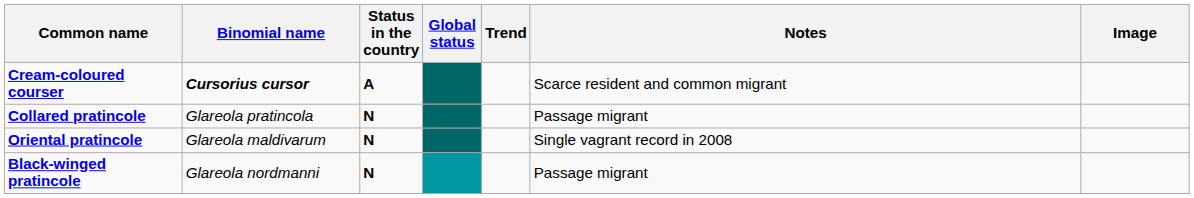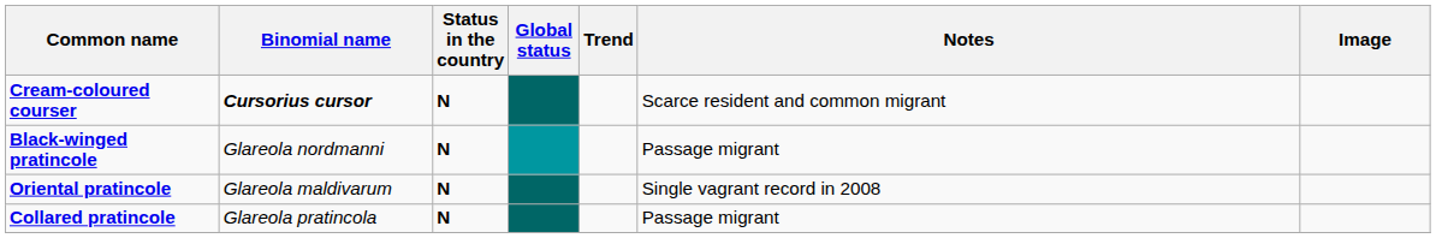 <table class="wikitable sortable">
 <tr>
 <th width="15%">Common name</th>
 <th width="15%"><a href='#'>Binomial name</a></th>
 <th width="1%">Status in the country</th>
 <th width="5%"><a href='#'>Global status</a></th>
 <th width="1%">Trend</th>
 <th class="unsortable">Notes</th>
 <th class="unsortable">Image</th>
 </tr>
 <tr>
 <td><strong><a href='#'>Cream-coloured courser</a></strong></td>
 <td><strong><em>Cursorius cursor</em></strong></td>
-<td><strong>A</strong></td>
+<td><strong>N</strong></td>
 <td align=center style="background: #006666"></td>
 <td align=center></td>
 <td>Scarce resident and common migrant</td>
 <td></td>
 </tr>
 <tr>
-<td><strong><a href='#'>Collared pratincole</a></strong></td>
-<td><em>Glareola pratincola</em></td>
+<td><strong><a href='#'>Black-winged pratincole</a></strong></td>
+<td><em>Glareola nordmanni</em></td>
 <td><strong>N</strong></td>
-<td align=center style="background: #006666"></td>
+<td align=center style="background: #0097a0"></td>
 <td align=center></td>
 <td>Passage migrant</td>
 <td></td>
 </tr>
 <tr>
 <td><strong><a href='#'>Oriental pratincole</a></strong></td>
 <td><em>Glareola maldivarum</em></td>
 <td><strong>N</strong></td>
 <td align=center style="background: #006666"></td>
 <td align=center></td>
 <td>Single vagrant record in 2008</td>
 <td></td>
 </tr>
 <tr>
-<td><strong><a href='#'>Black-winged pratincole</a></strong></td>
-<td><em>Glareola nordmanni</em></td>
+<td><strong><a href='#'>Collared pratincole</a></strong></td>
+<td><em>Glareola pratincola</em></td>
 <td><strong>N</strong></td>
-<td align=center style="background: #0097a0"></td>
+<td align=center style="background: #006666"></td>
 <td align=center></td>
 <td>Passage migrant</td>
 <td></td>
 </tr>
 <tr>
 </tr>
 </table>
